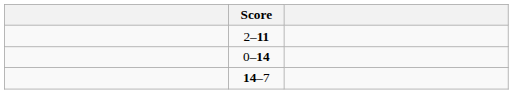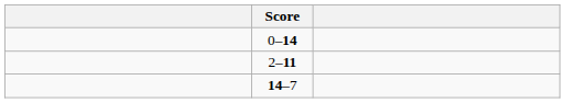 <table class="wikitable" style="text-align: center;">
 <tr>
 <th width=270></th>
 <th width=60>Score</th>
 <th width=270></th>
 </tr>
 <tr>
 <td align=left></td>
-<td>2–<strong>11</strong></td>
+<td>0–<strong>14</strong></td>
 <td align=left><strong></strong></td>
 </tr>
 <tr>
 <td align=left></td>
-<td>0–<strong>14</strong></td>
+<td>2–<strong>11</strong></td>
 <td align=left><strong></strong></td>
 </tr>
 <tr>
 <td align=left><strong></strong></td>
 <td><strong>14</strong>–7</td>
 <td align=left></td>
 </tr>
 </table>
